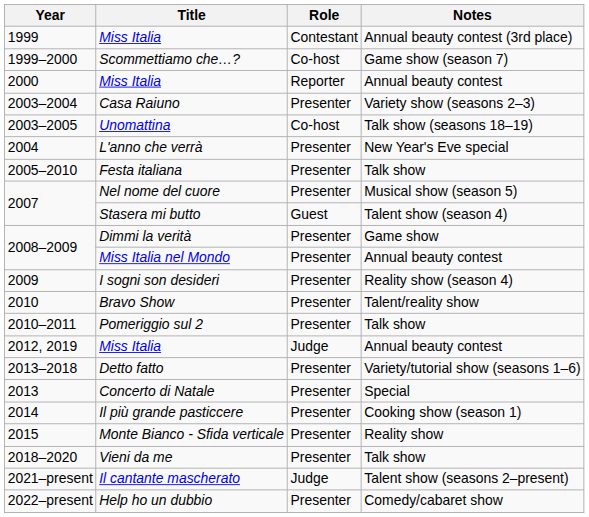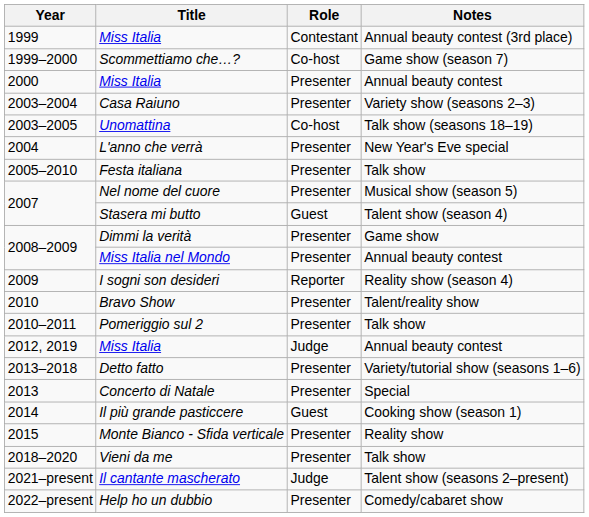 <table class="wikitable">
 <tr>
 <th>Year</th>
 <th>Title</th>
 <th>Role</th>
 <th>Notes</th>
 </tr>
 <tr>
 <td>1999</td>
 <td><em><a href='#'>Miss Italia</a></em></td>
 <td>Contestant</td>
 <td>Annual beauty contest (3rd place)</td>
 </tr>
 <tr>
 <td>1999–2000</td>
 <td><em>Scommettiamo che…?</em></td>
 <td>Co-host</td>
 <td>Game show (season 7)</td>
 </tr>
 <tr>
 <td>2000</td>
 <td><em><a href='#'>Miss Italia</a></em></td>
-<td>Reporter</td>
+<td>Presenter</td>
 <td>Annual beauty contest</td>
 </tr>
 <tr>
 <td>2003–2004</td>
 <td><em>Casa Raiuno</em></td>
 <td>Presenter</td>
 <td>Variety show (seasons 2–3)</td>
 </tr>
 <tr>
 <td>2003–2005</td>
 <td><em><a href='#'>Unomattina</a></em></td>
 <td>Co-host</td>
 <td>Talk show (seasons 18–19)</td>
 </tr>
 <tr>
 <td>2004</td>
 <td><em>L'anno che verrà</em></td>
 <td>Presenter</td>
 <td>New Year's Eve special</td>
 </tr>
 <tr>
 <td>2005–2010</td>
 <td><em>Festa italiana</em></td>
 <td>Presenter</td>
 <td>Talk show</td>
 </tr>
 <tr>
 <td rowspan="2">2007</td>
 <td><em>Nel nome del cuore</em></td>
 <td>Presenter</td>
 <td>Musical show (season 5)</td>
 </tr>
 <tr>
 <td><em>Stasera mi butto</em></td>
 <td>Guest</td>
 <td>Talent show (season 4)</td>
 </tr>
 <tr>
 <td rowspan="2">2008–2009</td>
 <td><em>Dimmi la verità</em></td>
 <td>Presenter</td>
 <td>Game show</td>
 </tr>
 <tr>
 <td><em><a href='#'>Miss Italia nel Mondo</a></em></td>
 <td>Presenter</td>
 <td>Annual beauty contest</td>
 </tr>
 <tr>
 <td>2009</td>
 <td><em>I sogni son desideri</em></td>
-<td>Presenter</td>
+<td>Reporter</td>
 <td>Reality show (season 4)</td>
 </tr>
 <tr>
 <td>2010</td>
 <td><em>Bravo Show</em></td>
 <td>Presenter</td>
 <td>Talent/reality show</td>
 </tr>
 <tr>
 <td>2010–2011</td>
 <td><em>Pomeriggio sul 2</em></td>
 <td>Presenter</td>
 <td>Talk show</td>
 </tr>
 <tr>
 <td>2012, 2019</td>
 <td><em><a href='#'>Miss Italia</a></em></td>
 <td>Judge</td>
 <td>Annual beauty contest</td>
 </tr>
 <tr>
 <td>2013–2018</td>
 <td><em>Detto fatto</em></td>
 <td>Presenter</td>
 <td>Variety/tutorial show (seasons 1–6)</td>
 </tr>
 <tr>
 <td>2013</td>
 <td><em>Concerto di Natale</em></td>
 <td>Presenter</td>
 <td>Special</td>
 </tr>
 <tr>
 <td>2014</td>
 <td><em>Il più grande pasticcere</em></td>
-<td>Presenter</td>
+<td>Guest</td>
 <td>Cooking show (season 1)</td>
 </tr>
 <tr>
 <td>2015</td>
 <td><em>Monte Bianco - Sfida verticale</em></td>
 <td>Presenter</td>
 <td>Reality show</td>
 </tr>
 <tr>
 <td>2018–2020</td>
 <td><em>Vieni da me</em></td>
 <td>Presenter</td>
 <td>Talk show</td>
 </tr>
 <tr>
 <td>2021–present</td>
 <td><em><a href='#'>Il cantante mascherato</a></em></td>
 <td>Judge</td>
 <td>Talent show (seasons 2–present)</td>
 </tr>
 <tr>
 <td>2022–present</td>
 <td><em>Help ho un dubbio</em></td>
 <td>Presenter</td>
 <td>Comedy/cabaret show</td>
 </tr>
 </table>
